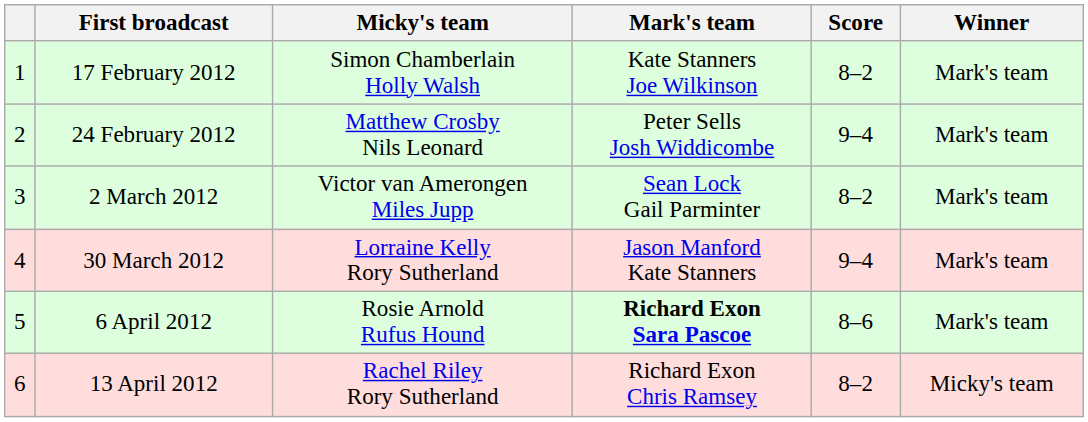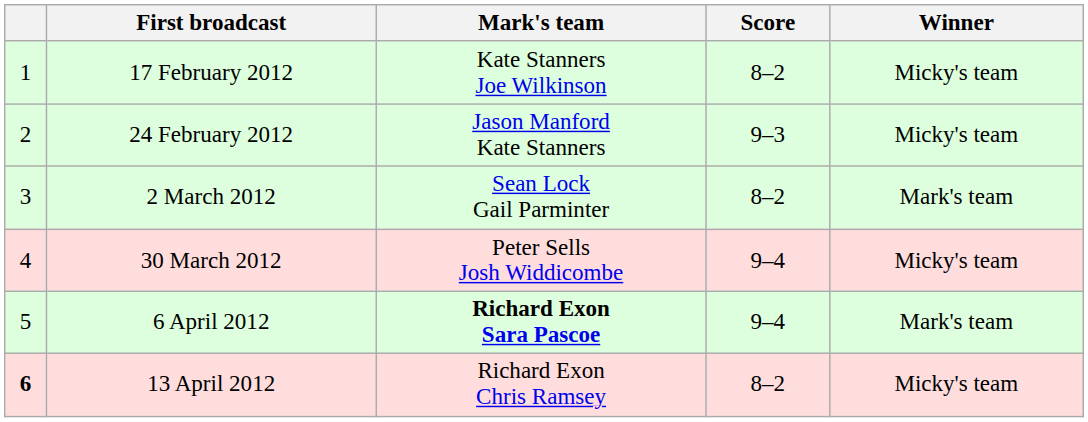 <table class="wikitable" style="text-align:center; width:750px">
 <tr>
 <th></th>
 <th>First broadcast</th>
-<th>Micky's team</th>
 <th>Mark's team</th>
 <th>Score</th>
 <th>Winner</th>
 </tr>
 <tr bgcolor=ddffdd>
 <td>1</td>
 <td>17 February 2012</td>
-<td>Simon Chamberlain<br><a href='#'>Holly Walsh</a></td>
 <td>Kate Stanners<br><a href='#'>Joe Wilkinson</a></td>
 <td>8–2</td>
-<td>Mark's team</td>
+<td>Micky's team</td>
 </tr>
 <tr bgcolor=ddffdd>
 <td>2</td>
 <td>24 February 2012</td>
-<td><a href='#'>Matthew Crosby</a><br>Nils Leonard</td>
-<td>Peter Sells<br><a href='#'>Josh Widdicombe</a></td>
-<td>9–4</td>
-<td>Mark's team</td>
+<td><a href='#'>Jason Manford</a><br>Kate Stanners</td>
+<td>9–3</td>
+<td>Micky's team</td>
 </tr>
 <tr bgcolor=ddffdd>
 <td>3</td>
 <td>2 March 2012</td>
-<td>Victor van Amerongen<br><a href='#'>Miles Jupp</a></td>
 <td><a href='#'>Sean Lock</a><br>Gail Parminter</td>
 <td>8–2</td>
 <td>Mark's team</td>
 </tr>
 <tr bgcolor=ffdddd>
 <td>4</td>
 <td>30 March 2012</td>
-<td><a href='#'>Lorraine Kelly</a><br>Rory Sutherland</td>
-<td><a href='#'>Jason Manford</a><br>Kate Stanners</td>
+<td>Peter Sells<br><a href='#'>Josh Widdicombe</a></td>
 <td>9–4</td>
-<td>Mark's team</td>
+<td>Micky's team</td>
 </tr>
 <tr bgcolor=ddffdd>
 <td>5</td>
 <td>6 April 2012</td>
-<td>Rosie Arnold<br><a href='#'>Rufus Hound</a></td>
 <td><strong>Richard Exon<br><a href='#'>Sara Pascoe</a></strong></td>
-<td>8–6</td>
+<td>9–4</td>
 <td>Mark's team</td>
 </tr>
 <tr bgcolor=ffdddd>
-<td>6</td>
+<td><strong>6</strong></td>
 <td>13 April 2012</td>
-<td><a href='#'>Rachel Riley</a><br>Rory Sutherland</td>
 <td>Richard Exon<br><a href='#'>Chris Ramsey</a></td>
 <td>8–2</td>
 <td>Micky's team</td>
 </tr>
 </table>
